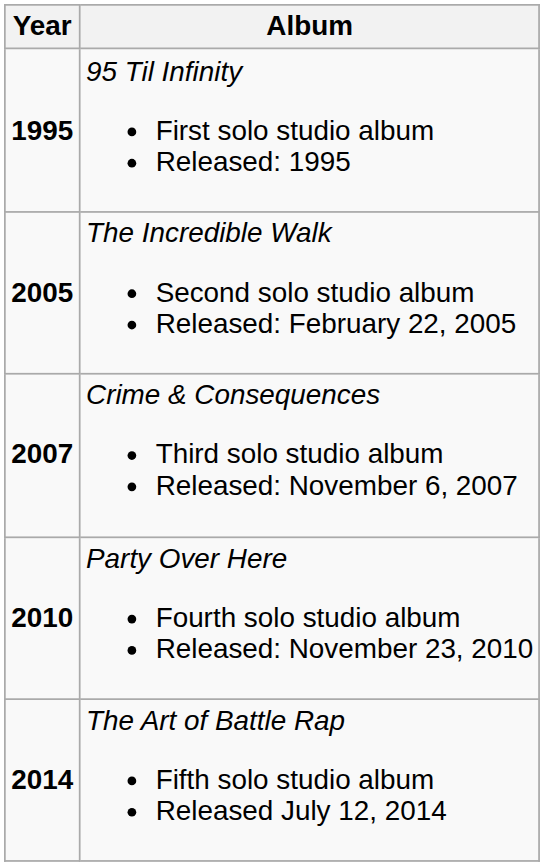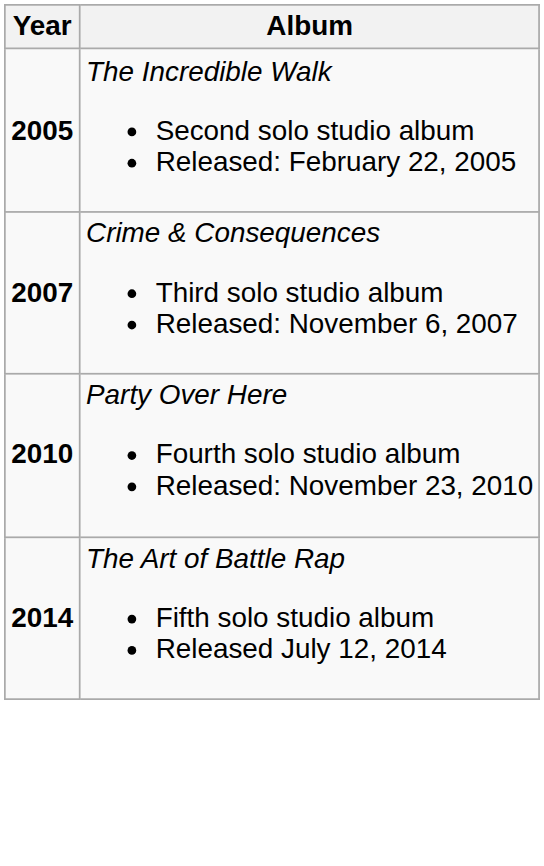 <table class="wikitable">
 <tr>
 <th><strong>Year</strong></th>
 <th><strong>Album</strong></th>
-</tr>
-<tr>
-<td><strong>1995</strong></td>
-<td><em>95 Til Infinity</em><br><ul><li>First solo studio album</li><li>Released: 1995</li></ul></td>
 </tr>
 <tr>
 <td><strong>2005</strong></td>
 <td><em>The Incredible Walk</em><br><ul><li>Second solo studio album</li><li>Released: February 22, 2005</li></ul></td>
 </tr>
 <tr>
 <td><strong>2007</strong></td>
 <td><em>Crime & Consequences</em><br><ul><li>Third solo studio album</li><li>Released: November 6, 2007</li></ul></td>
 </tr>
 <tr>
 <td><strong>2010</strong></td>
 <td><em>Party Over Here</em><br><ul><li>Fourth solo studio album</li><li>Released: November 23, 2010</li></ul></td>
 </tr>
 <tr>
 <td><strong>2014</strong></td>
 <td><em>The Art of Battle Rap</em><br><ul><li>Fifth solo studio album</li><li>Released July 12, 2014</li></ul></td>
 </tr>
 </table>
